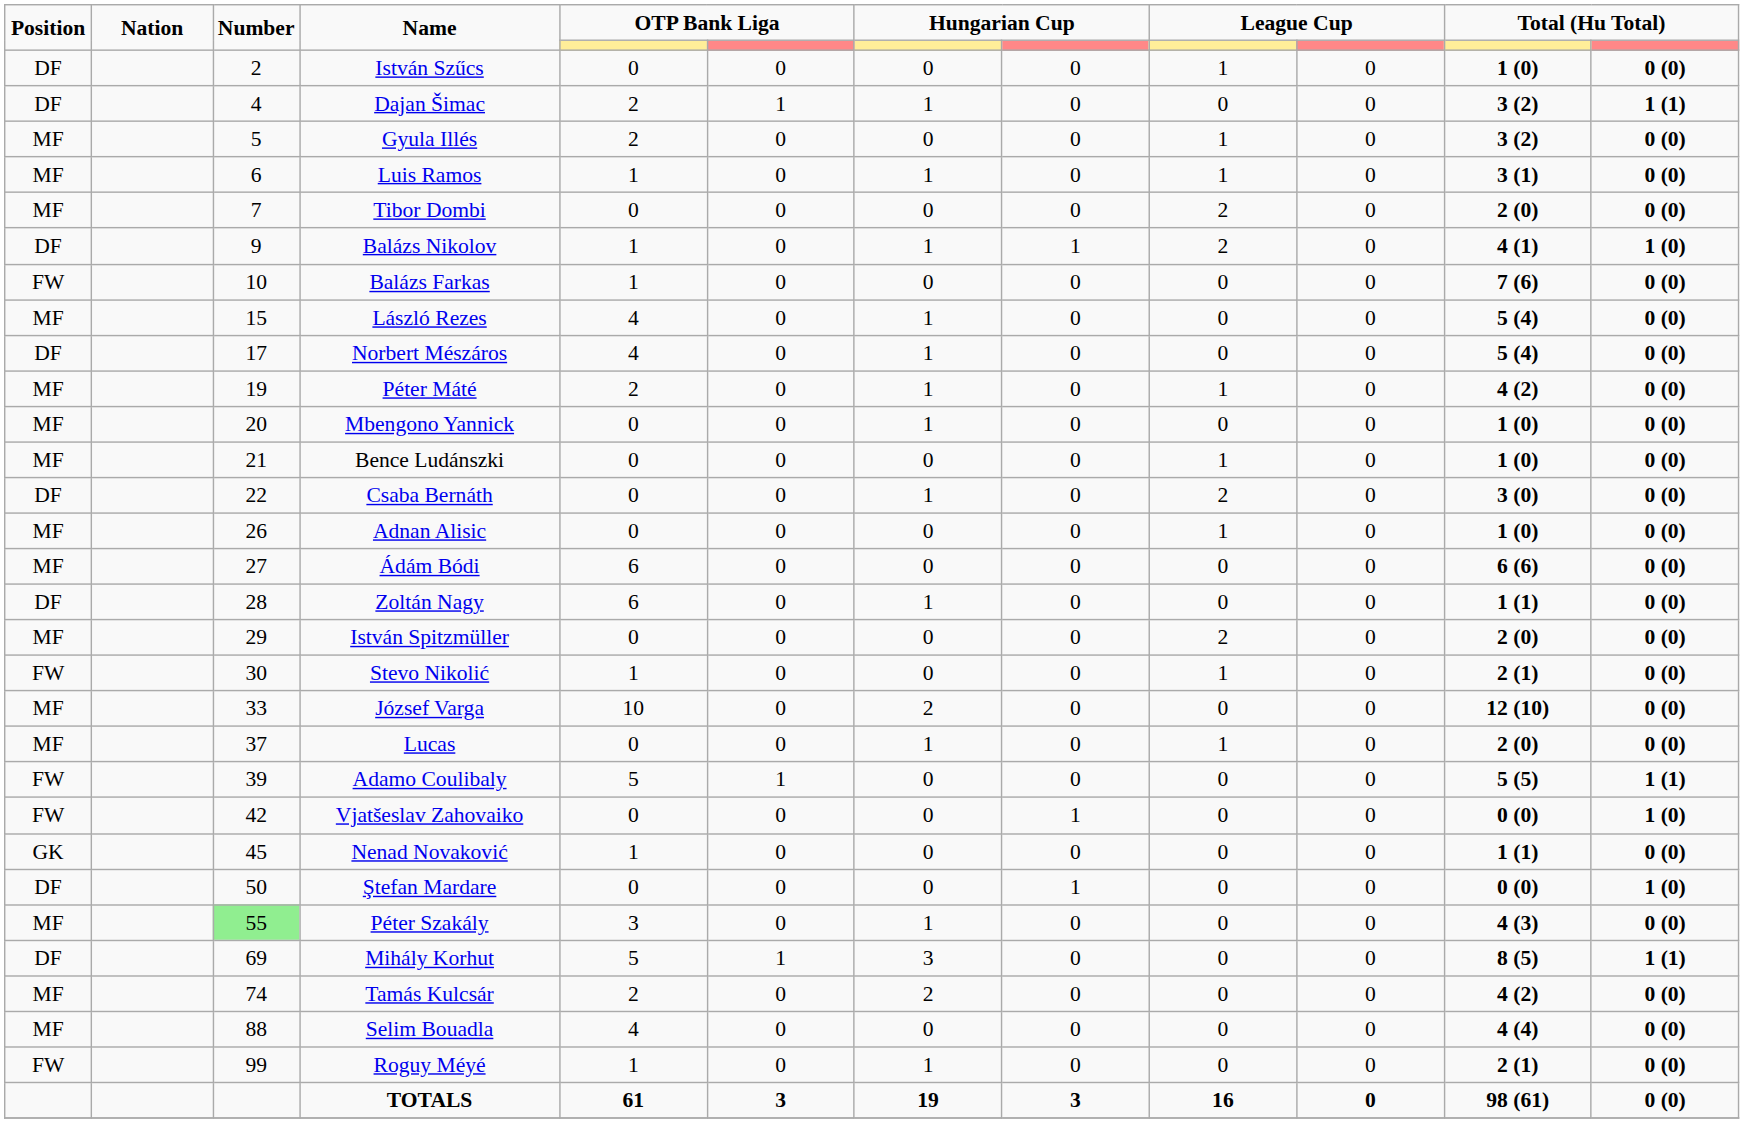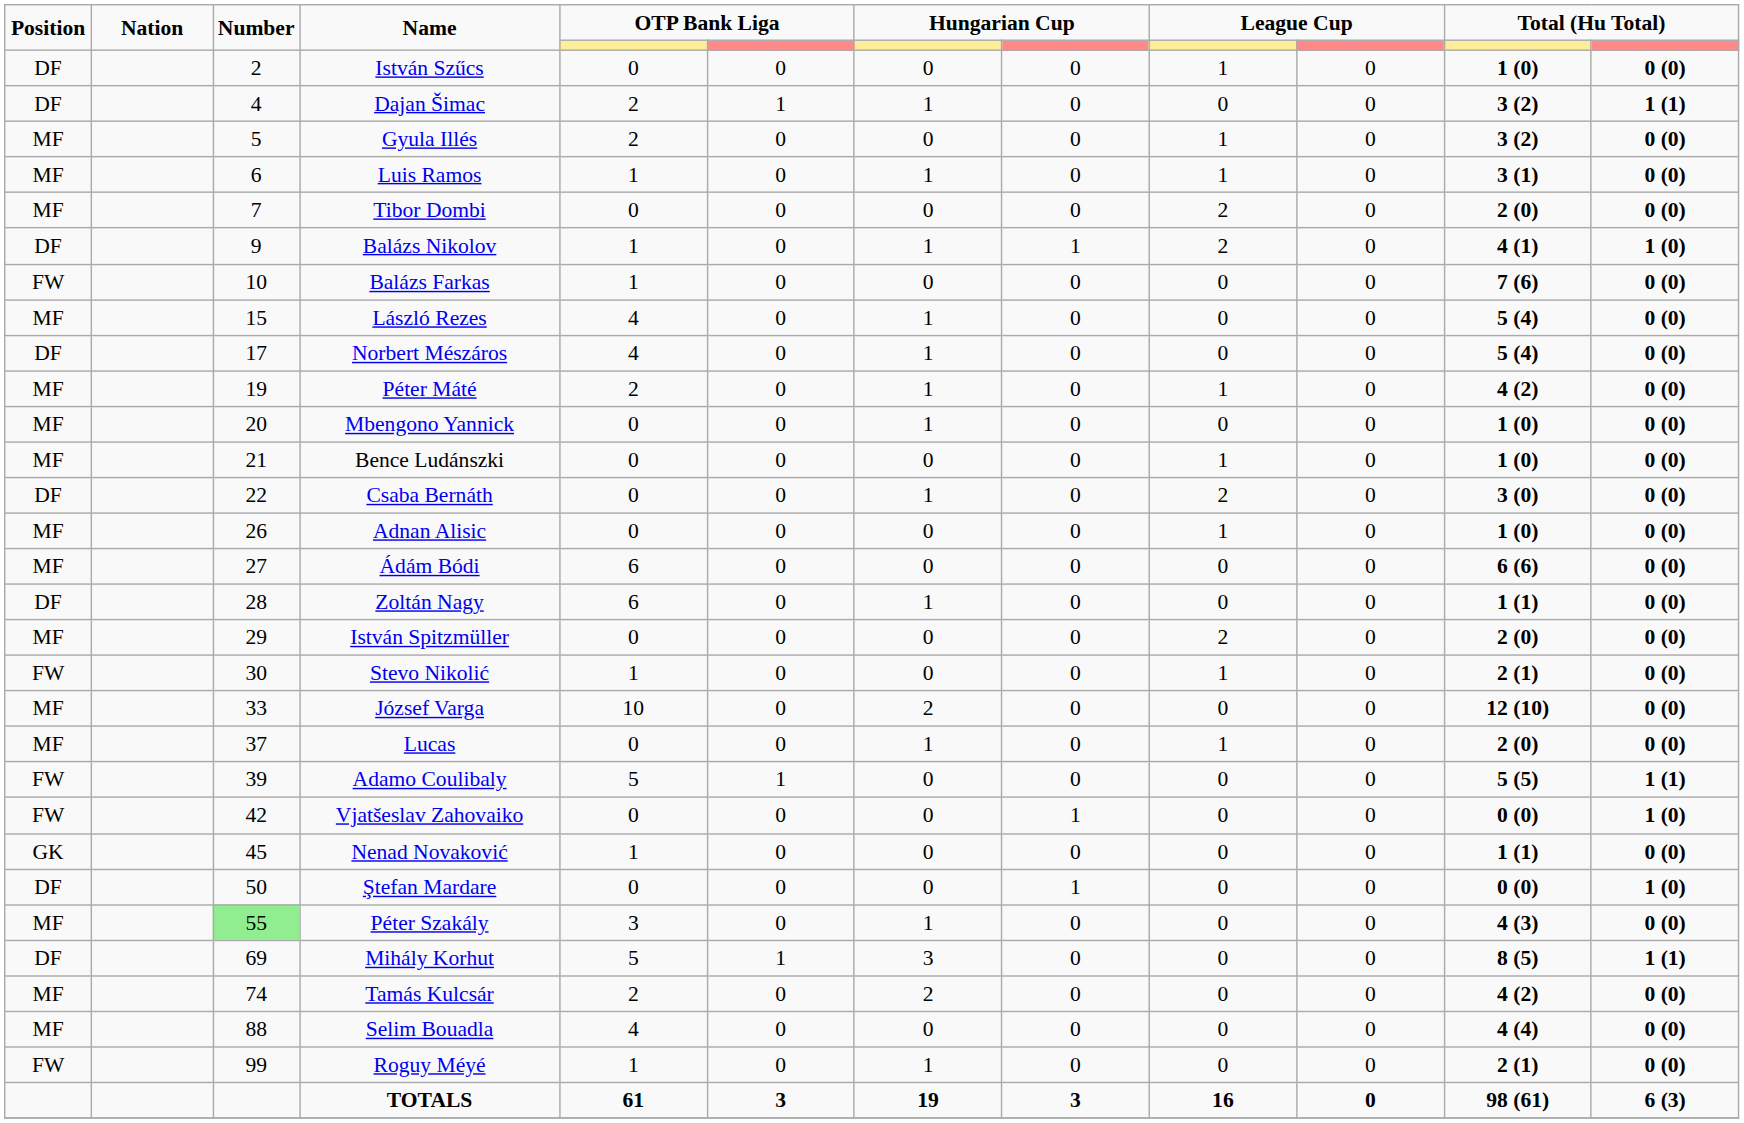 <table class="wikitable" style="font-size: 95%; text-align: center;">
 <tr>
 <td rowspan="2" width="5%" align="center"><strong>Position</strong></td>
 <td rowspan="2" width="7%" align="center"><strong>Nation</strong></td>
 <td rowspan="2" width="5%" align="center"><strong>Number</strong></td>
 <td rowspan="2" width="15%" align="center"><strong>Name</strong></td>
 <td colspan="2" align="center"><strong>OTP Bank Liga</strong></td>
 <td colspan="2" align="center"><strong>Hungarian Cup</strong></td>
 <td colspan="2" align="center"><strong>League Cup</strong></td>
 <td colspan="2" align="center"><strong>Total (Hu Total)</strong></td>
 </tr>
 <tr>
 <th width=60 style="background: #FFEE99"></th>
 <th width=60 style="background: #FF8888"></th>
 <th width=60 style="background: #FFEE99"></th>
 <th width=60 style="background: #FF8888"></th>
 <th width=60 style="background: #FFEE99"></th>
 <th width=60 style="background: #FF8888"></th>
 <th width=60 style="background: #FFEE99"></th>
 <th width=60 style="background: #FF8888"></th>
 </tr>
 <tr>
 <td>DF</td>
 <td></td>
 <td>2</td>
 <td><a href='#'>István Szűcs</a></td>
 <td>0</td>
 <td>0</td>
 <td>0</td>
 <td>0</td>
 <td>1</td>
 <td>0</td>
 <td><strong>1 (0)</strong></td>
 <td><strong>0 (0)</strong></td>
 </tr>
 <tr>
 <td>DF</td>
 <td> </td>
 <td>4</td>
 <td><a href='#'>Dajan Šimac</a></td>
 <td>2</td>
 <td>1</td>
 <td>1</td>
 <td>0</td>
 <td>0</td>
 <td>0</td>
 <td><strong>3 (2)</strong></td>
 <td><strong>1 (1)</strong></td>
 </tr>
 <tr>
 <td>MF</td>
 <td></td>
 <td>5</td>
 <td><a href='#'>Gyula Illés</a></td>
 <td>2</td>
 <td>0</td>
 <td>0</td>
 <td>0</td>
 <td>1</td>
 <td>0</td>
 <td><strong>3 (2)</strong></td>
 <td><strong>0 (0)</strong></td>
 </tr>
 <tr>
 <td>MF</td>
 <td></td>
 <td>6</td>
 <td><a href='#'>Luis Ramos</a></td>
 <td>1</td>
 <td>0</td>
 <td>1</td>
 <td>0</td>
 <td>1</td>
 <td>0</td>
 <td><strong>3 (1)</strong></td>
 <td><strong>0 (0)</strong></td>
 </tr>
 <tr>
 <td>MF</td>
 <td></td>
 <td>7</td>
 <td><a href='#'>Tibor Dombi</a></td>
 <td>0</td>
 <td>0</td>
 <td>0</td>
 <td>0</td>
 <td>2</td>
 <td>0</td>
 <td><strong>2 (0)</strong></td>
 <td><strong>0 (0)</strong></td>
 </tr>
 <tr>
 <td>DF</td>
 <td></td>
 <td>9</td>
 <td><a href='#'>Balázs Nikolov</a></td>
 <td>1</td>
 <td>0</td>
 <td>1</td>
 <td>1</td>
 <td>2</td>
 <td>0</td>
 <td><strong>4 (1)</strong></td>
 <td><strong>1 (0)</strong></td>
 </tr>
 <tr>
 <td>FW</td>
 <td></td>
 <td>10</td>
 <td><a href='#'>Balázs Farkas</a></td>
 <td>1</td>
 <td>0</td>
 <td>0</td>
 <td>0</td>
 <td>0</td>
 <td>0</td>
 <td><strong>7 (6)</strong></td>
 <td><strong>0 (0)</strong></td>
 </tr>
 <tr>
 <td>MF</td>
 <td></td>
 <td>15</td>
 <td><a href='#'>László Rezes</a></td>
 <td>4</td>
 <td>0</td>
 <td>1</td>
 <td>0</td>
 <td>0</td>
 <td>0</td>
 <td><strong>5 (4)</strong></td>
 <td><strong>0 (0)</strong></td>
 </tr>
 <tr>
 <td>DF</td>
 <td></td>
 <td>17</td>
 <td><a href='#'>Norbert Mészáros</a></td>
 <td>4</td>
 <td>0</td>
 <td>1</td>
 <td>0</td>
 <td>0</td>
 <td>0</td>
 <td><strong>5 (4)</strong></td>
 <td><strong>0 (0)</strong></td>
 </tr>
 <tr>
 <td>MF</td>
 <td></td>
 <td>19</td>
 <td><a href='#'>Péter Máté</a></td>
 <td>2</td>
 <td>0</td>
 <td>1</td>
 <td>0</td>
 <td>1</td>
 <td>0</td>
 <td><strong>4 (2)</strong></td>
 <td><strong>0 (0)</strong></td>
 </tr>
 <tr>
 <td>MF</td>
 <td></td>
 <td>20</td>
 <td><a href='#'>Mbengono Yannick</a></td>
 <td>0</td>
 <td>0</td>
 <td>1</td>
 <td>0</td>
 <td>0</td>
 <td>0</td>
 <td><strong>1 (0)</strong></td>
 <td><strong>0 (0)</strong></td>
 </tr>
 <tr>
 <td>MF</td>
 <td></td>
 <td>21</td>
 <td>Bence Ludánszki</td>
 <td>0</td>
 <td>0</td>
 <td>0</td>
 <td>0</td>
 <td>1</td>
 <td>0</td>
 <td><strong>1 (0)</strong></td>
 <td><strong>0 (0)</strong></td>
 </tr>
 <tr>
 <td>DF</td>
 <td></td>
 <td>22</td>
 <td><a href='#'>Csaba Bernáth</a></td>
 <td>0</td>
 <td>0</td>
 <td>1</td>
 <td>0</td>
 <td>2</td>
 <td>0</td>
 <td><strong>3 (0)</strong></td>
 <td><strong>0 (0)</strong></td>
 </tr>
 <tr>
 <td>MF</td>
 <td> </td>
 <td>26</td>
 <td><a href='#'>Adnan Alisic</a></td>
 <td>0</td>
 <td>0</td>
 <td>0</td>
 <td>0</td>
 <td>1</td>
 <td>0</td>
 <td><strong>1 (0)</strong></td>
 <td><strong>0 (0)</strong></td>
 </tr>
 <tr>
 <td>MF</td>
 <td></td>
 <td>27</td>
 <td><a href='#'>Ádám Bódi</a></td>
 <td>6</td>
 <td>0</td>
 <td>0</td>
 <td>0</td>
 <td>0</td>
 <td>0</td>
 <td><strong>6 (6)</strong></td>
 <td><strong>0 (0)</strong></td>
 </tr>
 <tr>
 <td>DF</td>
 <td></td>
 <td>28</td>
 <td><a href='#'>Zoltán Nagy</a></td>
 <td>6</td>
 <td>0</td>
 <td>1</td>
 <td>0</td>
 <td>0</td>
 <td>0</td>
 <td><strong>1 (1)</strong></td>
 <td><strong>0 (0)</strong></td>
 </tr>
 <tr>
 <td>MF</td>
 <td></td>
 <td>29</td>
 <td><a href='#'>István Spitzmüller</a></td>
 <td>0</td>
 <td>0</td>
 <td>0</td>
 <td>0</td>
 <td>2</td>
 <td>0</td>
 <td><strong>2 (0)</strong></td>
 <td><strong>0 (0)</strong></td>
 </tr>
 <tr>
 <td>FW</td>
 <td></td>
 <td>30</td>
 <td><a href='#'>Stevo Nikolić</a></td>
 <td>1</td>
 <td>0</td>
 <td>0</td>
 <td>0</td>
 <td>1</td>
 <td>0</td>
 <td><strong>2 (1)</strong></td>
 <td><strong>0 (0)</strong></td>
 </tr>
 <tr>
 <td>MF</td>
 <td></td>
 <td>33</td>
 <td><a href='#'>József Varga</a></td>
 <td>10</td>
 <td>0</td>
 <td>2</td>
 <td>0</td>
 <td>0</td>
 <td>0</td>
 <td><strong>12 (10)</strong></td>
 <td><strong>0 (0)</strong></td>
 </tr>
 <tr>
 <td>MF</td>
 <td></td>
 <td>37</td>
 <td><a href='#'>Lucas</a></td>
 <td>0</td>
 <td>0</td>
 <td>1</td>
 <td>0</td>
 <td>1</td>
 <td>0</td>
 <td><strong>2 (0)</strong></td>
 <td><strong>0 (0)</strong></td>
 </tr>
 <tr>
 <td>FW</td>
 <td> </td>
 <td>39</td>
 <td><a href='#'>Adamo Coulibaly</a></td>
 <td>5</td>
 <td>1</td>
 <td>0</td>
 <td>0</td>
 <td>0</td>
 <td>0</td>
 <td><strong>5 (5)</strong></td>
 <td><strong>1 (1)</strong></td>
 </tr>
 <tr>
 <td>FW</td>
 <td></td>
 <td>42</td>
 <td><a href='#'>Vjatšeslav Zahovaiko</a></td>
 <td>0</td>
 <td>0</td>
 <td>0</td>
 <td>1</td>
 <td>0</td>
 <td>0</td>
 <td><strong>0 (0)</strong></td>
 <td><strong>1 (0)</strong></td>
 </tr>
 <tr>
 <td>GK</td>
 <td></td>
 <td>45</td>
 <td><a href='#'>Nenad Novaković</a></td>
 <td>1</td>
 <td>0</td>
 <td>0</td>
 <td>0</td>
 <td>0</td>
 <td>0</td>
 <td><strong>1 (1)</strong></td>
 <td><strong>0 (0)</strong></td>
 </tr>
 <tr>
 <td>DF</td>
 <td></td>
 <td>50</td>
 <td><a href='#'>Ştefan Mardare</a></td>
 <td>0</td>
 <td>0</td>
 <td>0</td>
 <td>1</td>
 <td>0</td>
 <td>0</td>
 <td><strong>0 (0)</strong></td>
 <td><strong>1 (0)</strong></td>
 </tr>
 <tr>
 <td>MF</td>
 <td></td>
 <td style="background: lightgreen;">55</td>
 <td><a href='#'>Péter Szakály</a></td>
 <td>3</td>
 <td>0</td>
 <td>1</td>
 <td>0</td>
 <td>0</td>
 <td>0</td>
 <td><strong>4 (3)</strong></td>
 <td><strong>0 (0)</strong></td>
 </tr>
 <tr>
 <td>DF</td>
 <td></td>
 <td>69</td>
 <td><a href='#'>Mihály Korhut</a></td>
 <td>5</td>
 <td>1</td>
 <td>3</td>
 <td>0</td>
 <td>0</td>
 <td>0</td>
 <td><strong>8 (5)</strong></td>
 <td><strong>1 (1)</strong></td>
 </tr>
 <tr>
 <td>MF</td>
 <td></td>
 <td>74</td>
 <td><a href='#'>Tamás Kulcsár</a></td>
 <td>2</td>
 <td>0</td>
 <td>2</td>
 <td>0</td>
 <td>0</td>
 <td>0</td>
 <td><strong>4 (2)</strong></td>
 <td><strong>0 (0)</strong></td>
 </tr>
 <tr>
 <td>MF</td>
 <td> </td>
 <td>88</td>
 <td><a href='#'>Selim Bouadla</a></td>
 <td>4</td>
 <td>0</td>
 <td>0</td>
 <td>0</td>
 <td>0</td>
 <td>0</td>
 <td><strong>4 (4)</strong></td>
 <td><strong>0 (0)</strong></td>
 </tr>
 <tr>
 <td>FW</td>
 <td></td>
 <td>99</td>
 <td><a href='#'>Roguy Méyé</a></td>
 <td>1</td>
 <td>0</td>
 <td>1</td>
 <td>0</td>
 <td>0</td>
 <td>0</td>
 <td><strong>2 (1)</strong></td>
 <td><strong>0 (0)</strong></td>
 </tr>
 <tr>
 <td></td>
 <td></td>
 <td></td>
 <td><strong>TOTALS</strong></td>
 <td><strong>61</strong></td>
 <td><strong>3</strong></td>
 <td><strong>19</strong></td>
 <td><strong>3</strong></td>
 <td><strong>16</strong></td>
 <td><strong>0</strong></td>
 <td><strong>98 (61)</strong></td>
-<td><strong>0 (0)</strong></td>
+<td><strong>6 (3)</strong></td>
 </tr>
 <tr>
 </tr>
 </table>
